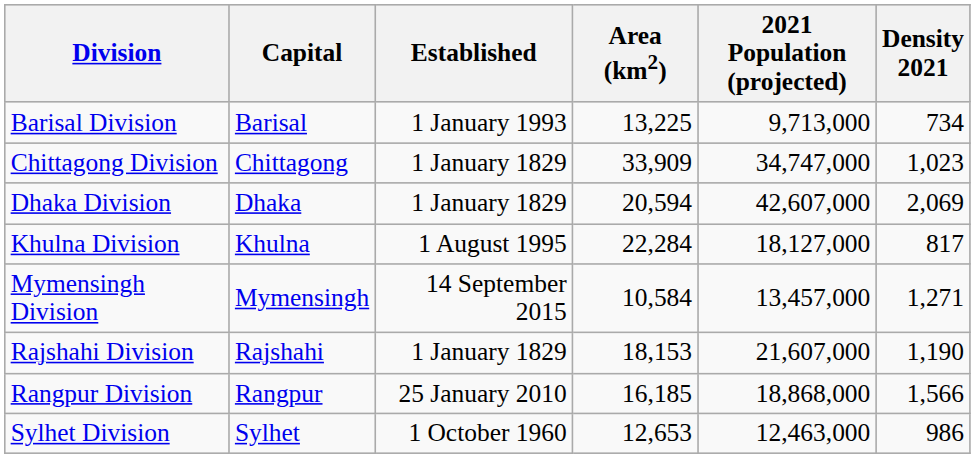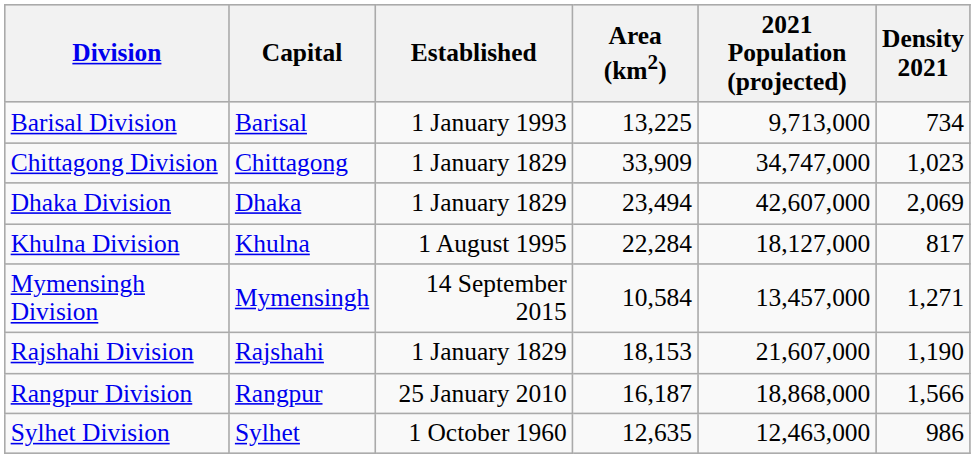 <table class="wikitable sortable" style="text-align: right">
 <tr>
 <th scope="col"><a href='#'>Division</a></th>
 <th scope="col">Capital</th>
 <th scope="col" data-sort-type="date">Established</th>
 <th scope="col">Area (km<sup>2</sup>)<br></th>
 <th scope="col">2021 Population <br>(projected)</th>
 <th scope="col">Density<br>2021</th>
 </tr>
 <tr>
 <td style="text-align:left"><a href='#'>Barisal Division</a></td>
 <td style="text-align:left"><a href='#'>Barisal</a></td>
 <td>1 January 1993</td>
 <td>13,225</td>
 <td>9,713,000</td>
 <td>734</td>
 </tr>
 <tr>
 <td style="text-align:left"><a href='#'>Chittagong Division</a></td>
 <td style="text-align:left"><a href='#'>Chittagong</a></td>
 <td>1 January 1829</td>
 <td>33,909</td>
 <td>34,747,000</td>
 <td>1,023</td>
 </tr>
 <tr>
 <td style="text-align:left"><a href='#'>Dhaka Division</a></td>
 <td style="text-align:left"><a href='#'>Dhaka</a></td>
 <td>1 January 1829</td>
-<td>20,594</td>
+<td>23,494</td>
 <td>42,607,000</td>
 <td>2,069</td>
 </tr>
 <tr>
 <td style="text-align:left"><a href='#'>Khulna Division</a></td>
 <td style="text-align:left"><a href='#'>Khulna</a></td>
 <td>1 August 1995</td>
 <td>22,284</td>
 <td>18,127,000</td>
 <td>817</td>
 </tr>
 <tr>
 <td style="text-align:left"><a href='#'>Mymensingh Division</a></td>
 <td style="text-align:left"><a href='#'>Mymensingh</a></td>
 <td>14 September 2015</td>
 <td>10,584</td>
 <td>13,457,000</td>
 <td>1,271</td>
 </tr>
 <tr>
 <td style="text-align:left"><a href='#'>Rajshahi Division</a></td>
 <td style="text-align:left"><a href='#'>Rajshahi</a></td>
 <td>1 January 1829</td>
 <td>18,153</td>
 <td>21,607,000</td>
 <td>1,190</td>
 </tr>
 <tr>
 <td style="text-align:left"><a href='#'>Rangpur Division</a></td>
 <td style="text-align:left"><a href='#'>Rangpur</a></td>
 <td>25 January 2010</td>
-<td>16,185</td>
+<td>16,187</td>
 <td>18,868,000</td>
 <td>1,566</td>
 </tr>
 <tr>
 <td style="text-align:left"><a href='#'>Sylhet Division</a></td>
 <td style="text-align:left"><a href='#'>Sylhet</a></td>
 <td>1 October 1960</td>
-<td>12,653</td>
+<td>12,635</td>
 <td>12,463,000</td>
 <td>986</td>
 </tr>
 </table>
